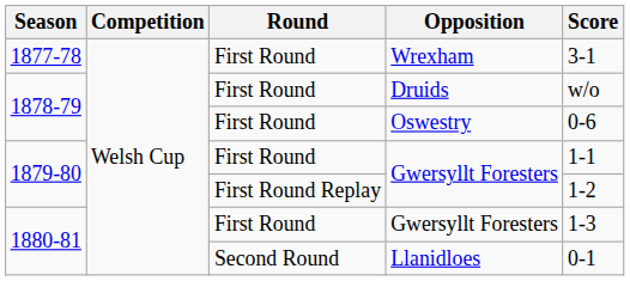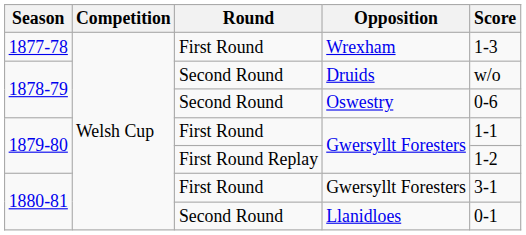 <table class="wikitable">
 <tr>
 <th>Season</th>
 <th>Competition</th>
 <th>Round</th>
 <th>Opposition</th>
 <th>Score</th>
 </tr>
 <tr>
 <td><a href='#'>1877-78</a></td>
 <td rowspan="7">Welsh Cup</td>
 <td>First Round</td>
 <td><a href='#'>Wrexham</a></td>
-<td>3-1</td>
+<td>1-3</td>
 </tr>
 <tr>
 <td rowspan="2"><a href='#'>1878-79</a></td>
-<td>First Round</td>
+<td>Second Round</td>
 <td><a href='#'>Druids</a></td>
 <td>w/o</td>
 </tr>
 <tr>
-<td>First Round</td>
+<td>Second Round</td>
 <td><a href='#'>Oswestry</a></td>
 <td>0-6</td>
 </tr>
 <tr>
 <td rowspan="2"><a href='#'>1879-80</a></td>
 <td>First Round</td>
 <td rowspan="2"><a href='#'>Gwersyllt Foresters</a></td>
 <td>1-1</td>
 </tr>
 <tr>
 <td>First Round Replay</td>
 <td>1-2</td>
 </tr>
 <tr>
 <td rowspan="2"><a href='#'>1880-81</a></td>
 <td>First Round</td>
 <td>Gwersyllt Foresters</td>
-<td>1-3</td>
+<td>3-1</td>
 </tr>
 <tr>
 <td>Second Round</td>
 <td><a href='#'>Llanidloes</a></td>
 <td>0-1</td>
 </tr>
 </table>
